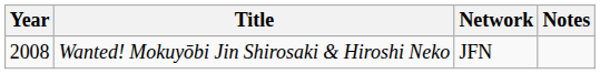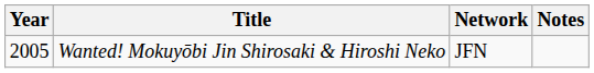 <table class="wikitable">
 <tr>
 <th>Year</th>
 <th>Title</th>
 <th>Network</th>
 <th>Notes</th>
 </tr>
 <tr>
-<td>2008</td>
+<td>2005</td>
 <td><em>Wanted! Mokuyōbi Jin Shirosaki & Hiroshi Neko</em></td>
 <td>JFN</td>
 <td></td>
 </tr>
 </table>
